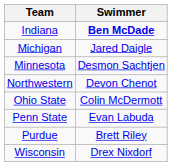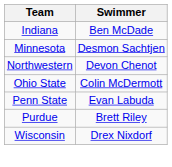 <table class="wikitable sortable" style="text-align:center">
 <tr>
 <th>Team</th>
 <th>Swimmer</th>
 </tr>
 <tr>
 <td><a href='#'>Indiana</a></td>
-<td><strong><a href='#'>Ben McDade</a></strong></td>
-</tr>
-<tr>
-<td><a href='#'>Michigan</a></td>
-<td><a href='#'>Jared Daigle</a></td>
+<td><a href='#'>Ben McDade</a></td>
 </tr>
 <tr>
 <td><a href='#'>Minnesota</a></td>
 <td><a href='#'>Desmon Sachtjen</a></td>
 </tr>
 <tr>
 <td><a href='#'>Northwestern</a></td>
 <td><a href='#'>Devon Chenot</a></td>
 </tr>
 <tr>
 <td><a href='#'>Ohio State</a></td>
 <td><a href='#'>Colin McDermott</a></td>
 </tr>
 <tr>
 <td><a href='#'>Penn State</a></td>
 <td><a href='#'>Evan Labuda</a></td>
 </tr>
 <tr>
 <td><a href='#'>Purdue</a></td>
 <td><a href='#'>Brett Riley</a></td>
 </tr>
 <tr>
 <td><a href='#'>Wisconsin</a></td>
 <td><a href='#'>Drex Nixdorf</a></td>
 </tr>
 </table>
